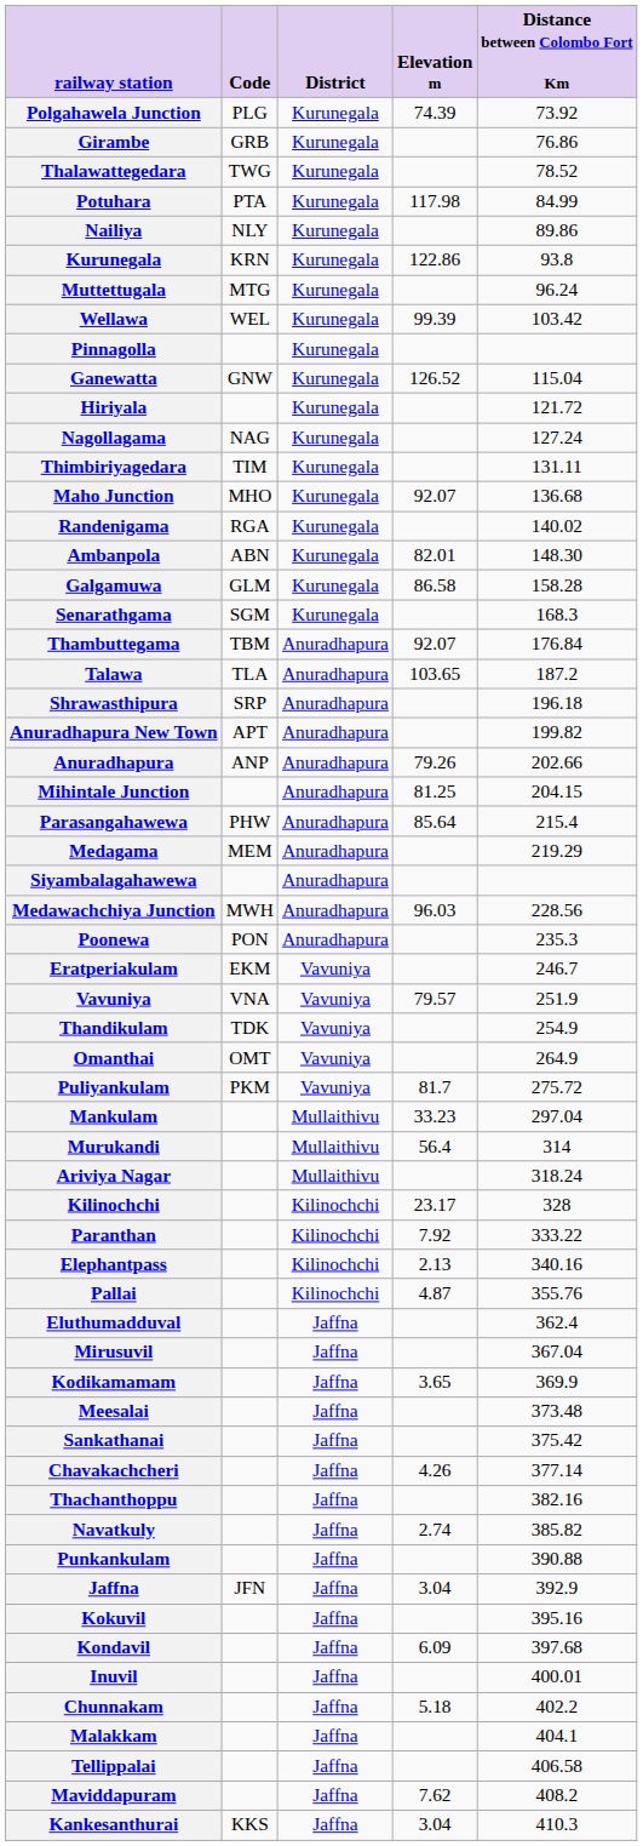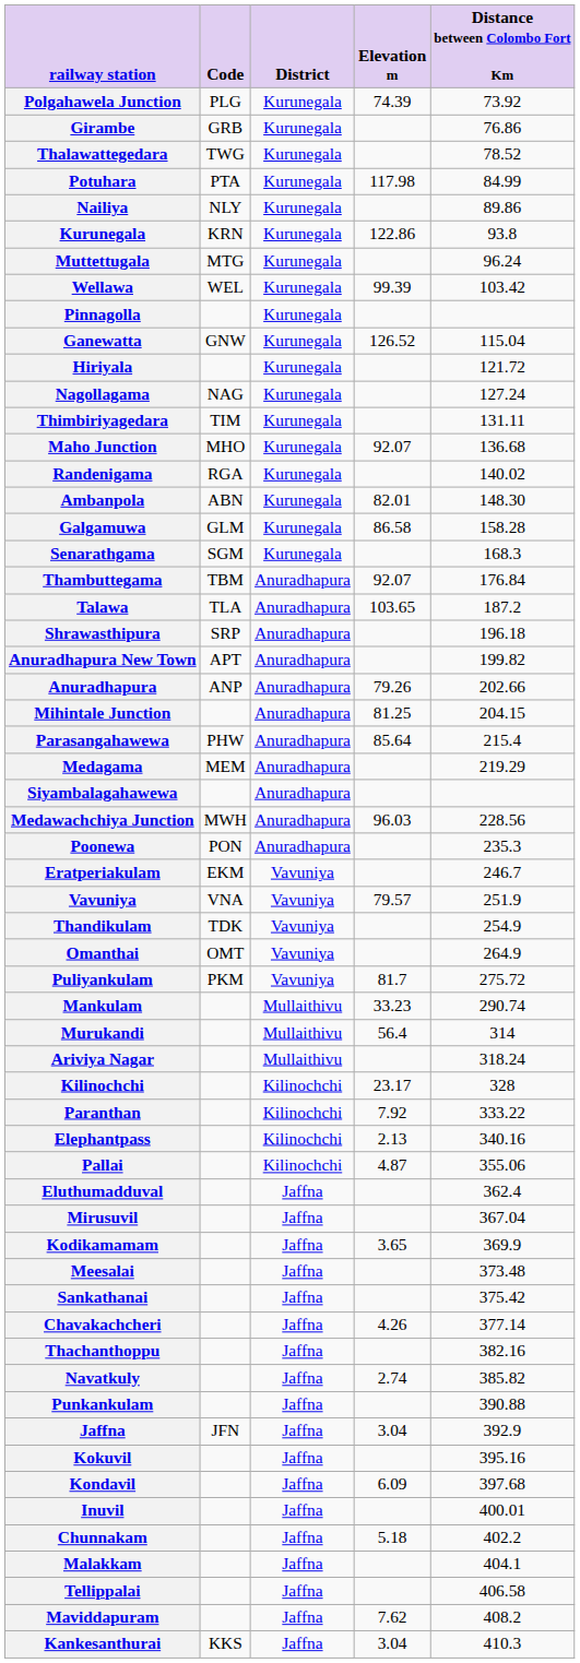 <table class="wikitable sortable" style="text-align:center; font-size:100%">
 <tr valign=bottom>
 <th style="background-color:#E0CEF2;"><a href='#'>railway station</a></th>
 <th style="background-color:#E0CEF2;">Code</th>
 <th style="background-color:#E0CEF2;">District</th>
 <th style="background-color:#E0CEF2;">Elevation<br><small>m</small><br></th>
 <th style="background-color:#E0CEF2;">Distance<br><small>between <a href='#'>Colombo Fort</a></small><br><br><small>Km</small><br></th>
 </tr>
 <tr>
 <th><a href='#'>Polgahawela Junction</a></th>
 <td>PLG</td>
 <td><a href='#'>Kurunegala</a></td>
 <td>74.39</td>
 <td>73.92</td>
 </tr>
 <tr>
 <th><a href='#'>Girambe</a></th>
 <td>GRB</td>
 <td><a href='#'>Kurunegala</a></td>
 <td></td>
 <td>76.86</td>
 </tr>
 <tr>
 <th><a href='#'>Thalawattegedara</a></th>
 <td>TWG</td>
 <td><a href='#'>Kurunegala</a></td>
 <td></td>
 <td>78.52</td>
 </tr>
 <tr>
 <th><a href='#'>Potuhara</a></th>
 <td>PTA</td>
 <td><a href='#'>Kurunegala</a></td>
 <td>117.98</td>
 <td>84.99</td>
 </tr>
 <tr>
 <th><a href='#'>Nailiya</a></th>
 <td>NLY</td>
 <td><a href='#'>Kurunegala</a></td>
 <td></td>
 <td>89.86</td>
 </tr>
 <tr>
 <th><a href='#'>Kurunegala</a></th>
 <td>KRN</td>
 <td><a href='#'>Kurunegala</a></td>
 <td>122.86</td>
 <td>93.8</td>
 </tr>
 <tr>
 <th><a href='#'>Muttettugala</a></th>
 <td>MTG</td>
 <td><a href='#'>Kurunegala</a></td>
 <td></td>
 <td>96.24</td>
 </tr>
 <tr>
 <th><a href='#'>Wellawa</a></th>
 <td>WEL</td>
 <td><a href='#'>Kurunegala</a></td>
 <td>99.39</td>
 <td>103.42</td>
 </tr>
 <tr>
 <th><a href='#'>Pinnagolla</a></th>
 <td></td>
 <td><a href='#'>Kurunegala</a></td>
 <td></td>
 <td></td>
 </tr>
 <tr>
 <th><a href='#'>Ganewatta</a></th>
 <td>GNW</td>
 <td><a href='#'>Kurunegala</a></td>
 <td>126.52</td>
 <td>115.04</td>
 </tr>
 <tr>
 <th><a href='#'>Hiriyala</a></th>
 <td></td>
 <td><a href='#'>Kurunegala</a></td>
 <td></td>
 <td>121.72</td>
 </tr>
 <tr>
 <th><a href='#'>Nagollagama</a></th>
 <td>NAG</td>
 <td><a href='#'>Kurunegala</a></td>
 <td></td>
 <td>127.24</td>
 </tr>
 <tr>
 <th><a href='#'>Thimbiriyagedara</a></th>
 <td>TIM</td>
 <td><a href='#'>Kurunegala</a></td>
 <td></td>
 <td>131.11</td>
 </tr>
 <tr>
 <th><a href='#'>Maho Junction</a></th>
 <td>MHO</td>
 <td><a href='#'>Kurunegala</a></td>
 <td>92.07</td>
 <td>136.68</td>
 </tr>
 <tr>
 <th><a href='#'>Randenigama</a></th>
 <td>RGA</td>
 <td><a href='#'>Kurunegala</a></td>
 <td></td>
 <td>140.02</td>
 </tr>
 <tr>
 <th><a href='#'>Ambanpola</a></th>
 <td>ABN</td>
 <td><a href='#'>Kurunegala</a></td>
 <td>82.01</td>
 <td>148.30</td>
 </tr>
 <tr>
 <th><a href='#'>Galgamuwa</a></th>
 <td>GLM</td>
 <td><a href='#'>Kurunegala</a></td>
 <td>86.58</td>
 <td>158.28</td>
 </tr>
 <tr>
 <th><a href='#'>Senarathgama</a></th>
 <td>SGM</td>
 <td><a href='#'>Kurunegala</a></td>
 <td></td>
 <td>168.3</td>
 </tr>
 <tr>
 <th><a href='#'>Thambuttegama</a></th>
 <td>TBM</td>
 <td><a href='#'>Anuradhapura</a></td>
 <td>92.07</td>
 <td>176.84</td>
 </tr>
 <tr>
 <th><a href='#'>Talawa</a></th>
 <td>TLA</td>
 <td><a href='#'>Anuradhapura</a></td>
 <td>103.65</td>
 <td>187.2</td>
 </tr>
 <tr>
 <th><a href='#'>Shrawasthipura</a></th>
 <td>SRP</td>
 <td><a href='#'>Anuradhapura</a></td>
 <td></td>
 <td>196.18</td>
 </tr>
 <tr>
 <th><a href='#'>Anuradhapura New Town</a></th>
 <td>APT</td>
 <td><a href='#'>Anuradhapura</a></td>
 <td></td>
 <td>199.82</td>
 </tr>
 <tr>
 <th><a href='#'>Anuradhapura</a></th>
 <td>ANP</td>
 <td><a href='#'>Anuradhapura</a></td>
 <td>79.26</td>
 <td>202.66</td>
 </tr>
 <tr>
 <th><a href='#'>Mihintale Junction</a></th>
 <td></td>
 <td><a href='#'>Anuradhapura</a></td>
 <td>81.25</td>
 <td>204.15</td>
 </tr>
 <tr>
 <th><a href='#'>Parasangahawewa</a></th>
 <td>PHW</td>
 <td><a href='#'>Anuradhapura</a></td>
 <td>85.64</td>
 <td>215.4</td>
 </tr>
 <tr>
 <th><a href='#'>Medagama</a></th>
 <td>MEM</td>
 <td><a href='#'>Anuradhapura</a></td>
 <td></td>
 <td>219.29</td>
 </tr>
 <tr>
 <th><a href='#'>Siyambalagahawewa</a></th>
 <td></td>
 <td><a href='#'>Anuradhapura</a></td>
 <td></td>
 <td></td>
 </tr>
 <tr>
 <th><a href='#'>Medawachchiya Junction</a></th>
 <td>MWH</td>
 <td><a href='#'>Anuradhapura</a></td>
 <td>96.03</td>
 <td>228.56</td>
 </tr>
 <tr>
 <th><a href='#'>Poonewa</a></th>
 <td>PON</td>
 <td><a href='#'>Anuradhapura</a></td>
 <td></td>
 <td>235.3</td>
 </tr>
 <tr>
 <th><a href='#'>Eratperiakulam</a></th>
 <td>EKM</td>
 <td><a href='#'>Vavuniya</a></td>
 <td></td>
 <td>246.7</td>
 </tr>
 <tr>
 <th><a href='#'>Vavuniya</a></th>
 <td>VNA</td>
 <td><a href='#'>Vavuniya</a></td>
 <td>79.57</td>
 <td>251.9</td>
 </tr>
 <tr>
 <th><a href='#'>Thandikulam</a></th>
 <td>TDK</td>
 <td><a href='#'>Vavuniya</a></td>
 <td></td>
 <td>254.9</td>
 </tr>
 <tr>
 <th><a href='#'>Omanthai</a></th>
 <td>OMT</td>
 <td><a href='#'>Vavuniya</a></td>
 <td></td>
 <td>264.9</td>
 </tr>
 <tr>
 <th><a href='#'>Puliyankulam</a></th>
 <td>PKM</td>
 <td><a href='#'>Vavuniya</a></td>
 <td>81.7</td>
 <td>275.72</td>
 </tr>
 <tr>
 <th><a href='#'>Mankulam</a></th>
 <td></td>
 <td><a href='#'>Mullaithivu</a></td>
 <td>33.23</td>
-<td>297.04</td>
+<td>290.74</td>
 </tr>
 <tr>
 <th><a href='#'>Murukandi</a></th>
 <td></td>
 <td><a href='#'>Mullaithivu</a></td>
 <td>56.4</td>
 <td>314</td>
 </tr>
 <tr>
 <th><a href='#'>Ariviya Nagar</a></th>
 <td></td>
 <td><a href='#'>Mullaithivu</a></td>
 <td></td>
 <td>318.24</td>
 </tr>
 <tr>
 <th><a href='#'>Kilinochchi</a></th>
 <td></td>
 <td><a href='#'>Kilinochchi</a></td>
 <td>23.17</td>
 <td>328</td>
 </tr>
 <tr>
 <th><a href='#'>Paranthan</a></th>
 <td></td>
 <td><a href='#'>Kilinochchi</a></td>
 <td>7.92</td>
 <td>333.22</td>
 </tr>
 <tr>
 <th><a href='#'>Elephantpass</a></th>
 <td></td>
 <td><a href='#'>Kilinochchi</a></td>
 <td>2.13</td>
 <td>340.16</td>
 </tr>
 <tr>
 <th><a href='#'>Pallai</a></th>
 <td></td>
 <td><a href='#'>Kilinochchi</a></td>
 <td>4.87</td>
-<td>355.76</td>
+<td>355.06</td>
 </tr>
 <tr>
 <th><a href='#'>Eluthumadduval</a></th>
 <td></td>
 <td><a href='#'>Jaffna</a></td>
 <td></td>
 <td>362.4</td>
 </tr>
 <tr>
 <th><a href='#'>Mirusuvil</a></th>
 <td></td>
 <td><a href='#'>Jaffna</a></td>
 <td></td>
 <td>367.04</td>
 </tr>
 <tr>
 <th><a href='#'>Kodikamamam</a></th>
 <td></td>
 <td><a href='#'>Jaffna</a></td>
 <td>3.65</td>
 <td>369.9</td>
 </tr>
 <tr>
 <th><a href='#'>Meesalai</a></th>
 <td></td>
 <td><a href='#'>Jaffna</a></td>
 <td></td>
 <td>373.48</td>
 </tr>
 <tr>
 <th><a href='#'>Sankathanai</a></th>
 <td></td>
 <td><a href='#'>Jaffna</a></td>
 <td></td>
 <td>375.42</td>
 </tr>
 <tr>
 <th><a href='#'>Chavakachcheri</a></th>
 <td></td>
 <td><a href='#'>Jaffna</a></td>
 <td>4.26</td>
 <td>377.14</td>
 </tr>
 <tr>
 <th><a href='#'>Thachanthoppu</a></th>
 <td></td>
 <td><a href='#'>Jaffna</a></td>
 <td></td>
 <td>382.16</td>
 </tr>
 <tr>
 <th><a href='#'>Navatkuly</a></th>
 <td></td>
 <td><a href='#'>Jaffna</a></td>
 <td>2.74</td>
 <td>385.82</td>
 </tr>
 <tr>
 <th><a href='#'>Punkankulam</a></th>
 <td></td>
 <td><a href='#'>Jaffna</a></td>
 <td></td>
 <td>390.88</td>
 </tr>
 <tr>
 <th><a href='#'>Jaffna</a></th>
 <td>JFN</td>
 <td><a href='#'>Jaffna</a></td>
 <td>3.04</td>
 <td>392.9</td>
 </tr>
 <tr>
 <th><a href='#'>Kokuvil</a></th>
 <td></td>
 <td><a href='#'>Jaffna</a></td>
 <td></td>
 <td>395.16</td>
 </tr>
 <tr>
 <th><a href='#'>Kondavil</a></th>
 <td></td>
 <td><a href='#'>Jaffna</a></td>
 <td>6.09</td>
 <td>397.68</td>
 </tr>
 <tr>
 <th><a href='#'>Inuvil</a></th>
 <td></td>
 <td><a href='#'>Jaffna</a></td>
 <td></td>
 <td>400.01</td>
 </tr>
 <tr>
 <th><a href='#'>Chunnakam</a></th>
 <td></td>
 <td><a href='#'>Jaffna</a></td>
 <td>5.18</td>
 <td>402.2</td>
 </tr>
 <tr>
 <th><a href='#'>Malakkam</a></th>
 <td></td>
 <td><a href='#'>Jaffna</a></td>
 <td></td>
 <td>404.1</td>
 </tr>
 <tr>
 <th><a href='#'>Tellippalai</a></th>
 <td></td>
 <td><a href='#'>Jaffna</a></td>
 <td></td>
 <td>406.58</td>
 </tr>
 <tr>
 <th><a href='#'>Maviddapuram</a></th>
 <td></td>
 <td><a href='#'>Jaffna</a></td>
 <td>7.62</td>
 <td>408.2</td>
 </tr>
 <tr>
 <th><a href='#'>Kankesanthurai</a></th>
 <td>KKS</td>
 <td><a href='#'>Jaffna</a></td>
 <td>3.04</td>
 <td>410.3</td>
 </tr>
 </table>
